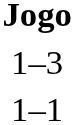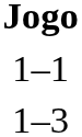 <table>
 <tr>
 <th width=125></th>
 <th width=auto>Jogo</th>
 <th width=125></th>
 </tr>
 <tr>
 <td align=right></td>
+<td align=center>1–1</td>
+<td align=left></td>
+</tr>
+<tr>
+<td align=right></td>
 <td align=center>1–3</td>
 <td align=left><strong></strong></td>
 </tr>
-<tr>
-<td align=right></td>
-<td align=center>1–1</td>
-<td align=left></td>
-</tr>
 </table>
